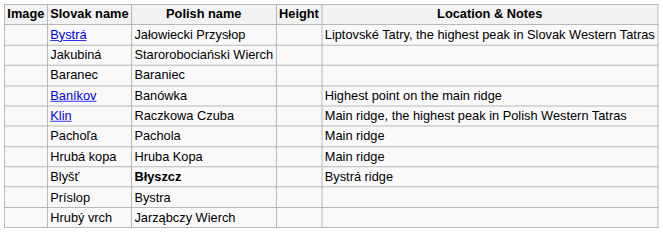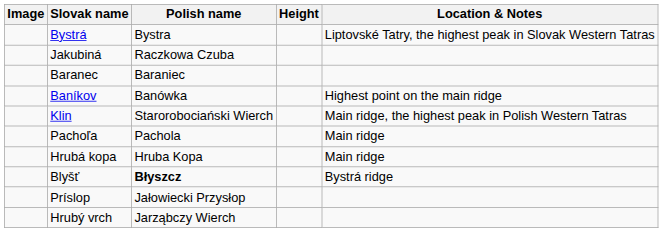 <table class="wikitable sortable">
 <tr valign=top>
 <th class="unsortable">Image</th>
 <th>Slovak name</th>
 <th>Polish name</th>
 <th>Height</th>
 <th class="unsortable">Location & Notes</th>
 </tr>
 <tr>
 <td></td>
 <td><a href='#'>Bystrá</a></td>
-<td>Jałowiecki Przysłop</td>
+<td>Bystra</td>
 <td></td>
 <td>Liptovské Tatry, the highest peak in Slovak Western Tatras</td>
 </tr>
 <tr>
 <td></td>
 <td>Jakubiná</td>
-<td>Starorobociański Wierch</td>
+<td>Raczkowa Czuba</td>
 <td></td>
 <td></td>
 </tr>
 <tr>
 <td></td>
 <td>Baranec</td>
 <td>Baraniec</td>
 <td></td>
 <td></td>
 </tr>
 <tr>
 <td></td>
 <td><a href='#'>Baníkov</a></td>
 <td>Banówka</td>
 <td></td>
 <td>Highest point on the main ridge</td>
 </tr>
 <tr>
 <td></td>
 <td><a href='#'>Klin</a></td>
-<td>Raczkowa Czuba</td>
+<td>Starorobociański Wierch</td>
 <td></td>
 <td>Main ridge, the highest peak in Polish Western Tatras</td>
 </tr>
 <tr>
 <td></td>
 <td>Pachoľa</td>
 <td>Pachola</td>
 <td></td>
 <td>Main ridge</td>
 </tr>
 <tr>
 <td></td>
 <td>Hrubá kopa</td>
 <td>Hruba Kopa</td>
 <td></td>
 <td>Main ridge</td>
 </tr>
 <tr>
 <td></td>
 <td>Blyšť</td>
 <td><strong>Błyszcz</strong></td>
 <td></td>
 <td>Bystrá ridge</td>
 </tr>
 <tr>
 <td></td>
 <td>Príslop</td>
-<td>Bystra</td>
+<td>Jałowiecki Przysłop</td>
 <td></td>
 <td></td>
 </tr>
 <tr>
 <td></td>
 <td>Hrubý vrch</td>
 <td>Jarząbczy Wierch</td>
 <td></td>
 <td></td>
 </tr>
 </table>
